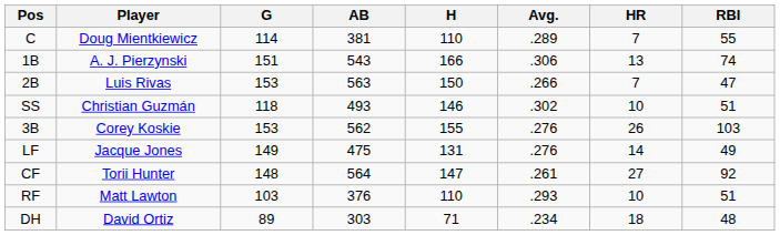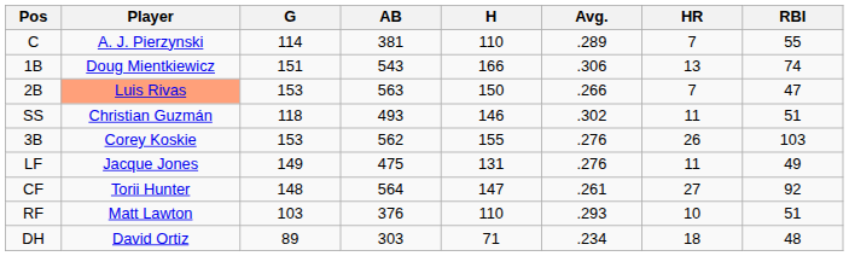 <table class="wikitable sortable">
 <tr>
 <th bgcolor="#DDDDFF" width="5%">Pos</th>
 <th bgcolor="#DDDDFF" width="16%">Player</th>
 <th bgcolor="#DDDDFF" width="9%">G</th>
 <th bgcolor="#DDDDFF" width="9%">AB</th>
 <th bgcolor="#DDDDFF" width="9%">H</th>
 <th bgcolor="#DDDDFF" width="9%">Avg.</th>
 <th bgcolor="#DDDDFF" width="9%">HR</th>
 <th bgcolor="#DDDDFF" width="9%">RBI</th>
 </tr>
 <tr align=center>
 <td>C</td>
-<td><a href='#'>Doug Mientkiewicz</a></td>
+<td><a href='#'>A. J. Pierzynski</a></td>
 <td>114</td>
 <td>381</td>
 <td>110</td>
 <td>.289</td>
 <td>7</td>
 <td>55</td>
 </tr>
 <tr align=center>
 <td>1B</td>
-<td><a href='#'>A. J. Pierzynski</a></td>
+<td><a href='#'>Doug Mientkiewicz</a></td>
 <td>151</td>
 <td>543</td>
 <td>166</td>
 <td>.306</td>
 <td>13</td>
 <td>74</td>
 </tr>
 <tr align=center>
 <td>2B</td>
-<td><a href='#'>Luis Rivas</a></td>
+<td style="background: lightsalmon;"><a href='#'>Luis Rivas</a></td>
 <td>153</td>
 <td>563</td>
 <td>150</td>
 <td>.266</td>
 <td>7</td>
 <td>47</td>
 </tr>
 <tr align=center>
 <td>SS</td>
 <td><a href='#'>Christian Guzmán</a></td>
 <td>118</td>
 <td>493</td>
 <td>146</td>
 <td>.302</td>
-<td>10</td>
+<td>11</td>
 <td>51</td>
 </tr>
 <tr align=center>
 <td>3B</td>
 <td><a href='#'>Corey Koskie</a></td>
 <td>153</td>
 <td>562</td>
 <td>155</td>
 <td>.276</td>
 <td>26</td>
 <td>103</td>
 </tr>
 <tr align=center>
 <td>LF</td>
 <td><a href='#'>Jacque Jones</a></td>
 <td>149</td>
 <td>475</td>
 <td>131</td>
 <td>.276</td>
-<td>14</td>
+<td>11</td>
 <td>49</td>
 </tr>
 <tr align=center>
 <td>CF</td>
 <td><a href='#'>Torii Hunter</a></td>
 <td>148</td>
 <td>564</td>
 <td>147</td>
 <td>.261</td>
 <td>27</td>
 <td>92</td>
 </tr>
 <tr align=center>
 <td>RF</td>
 <td><a href='#'>Matt Lawton</a></td>
 <td>103</td>
 <td>376</td>
 <td>110</td>
 <td>.293</td>
 <td>10</td>
 <td>51</td>
 </tr>
 <tr align=center>
 <td>DH</td>
 <td><a href='#'>David Ortiz</a></td>
 <td>89</td>
 <td>303</td>
 <td>71</td>
 <td>.234</td>
 <td>18</td>
 <td>48</td>
 </tr>
 </table>
